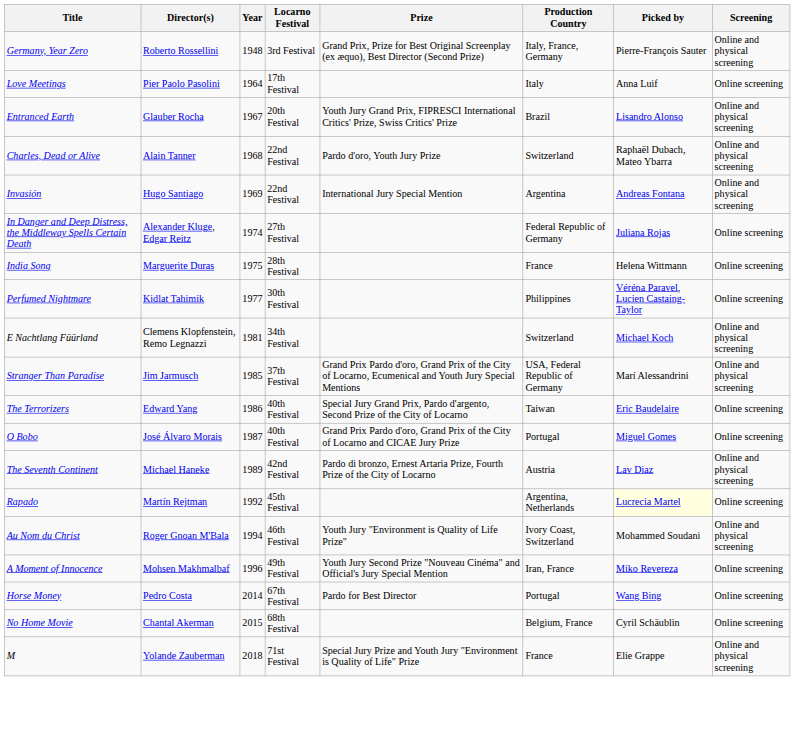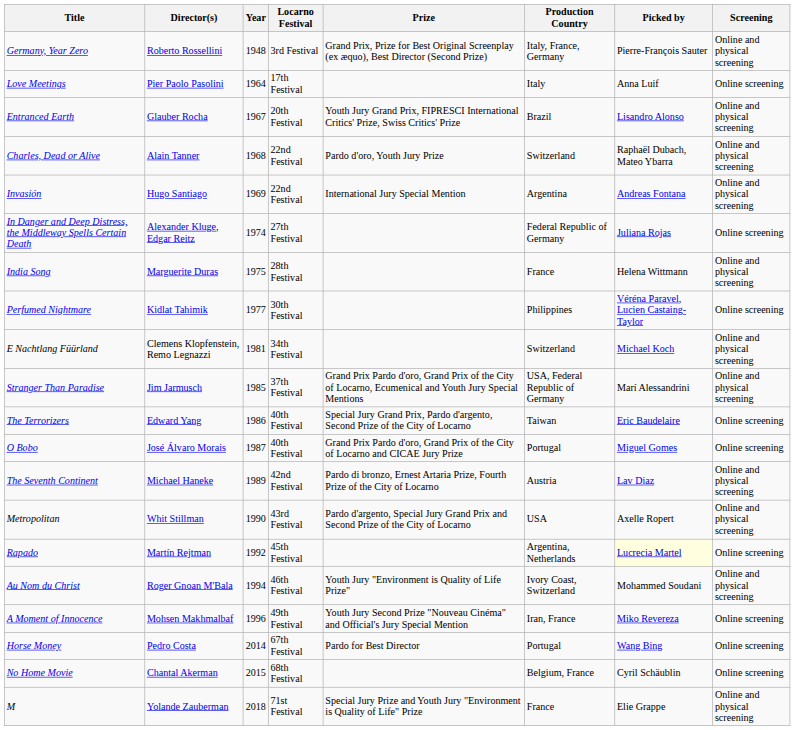 <table class="wikitable sortable">
 <tr>
 <th>Title</th>
 <th>Director(s)</th>
 <th>Year</th>
 <th>Locarno Festival</th>
 <th>Prize</th>
 <th>Production Country</th>
 <th>Picked by</th>
 <th>Screening</th>
 </tr>
 <tr>
 <td><em><a href='#'>Germany, Year Zero</a></em></td>
 <td><a href='#'>Roberto Rossellini</a></td>
 <td>1948</td>
 <td>3rd Festival</td>
 <td>Grand Prix, Prize for Best Original Screenplay (ex æquo), Best Director (Second Prize)</td>
 <td>Italy, France, Germany</td>
 <td>Pierre-François Sauter</td>
 <td>Online and physical screening</td>
 </tr>
 <tr>
 <td><em><a href='#'>Love Meetings</a></em></td>
 <td><a href='#'>Pier Paolo Pasolini</a></td>
 <td>1964</td>
 <td>17th Festival</td>
 <td></td>
 <td>Italy</td>
 <td>Anna Luif</td>
 <td>Online screening</td>
 </tr>
 <tr>
 <td><em><a href='#'>Entranced Earth</a></em></td>
 <td><a href='#'>Glauber Rocha</a></td>
 <td>1967</td>
 <td>20th Festival</td>
 <td>Youth Jury Grand Prix, FIPRESCI International Critics' Prize, Swiss Critics' Prize</td>
 <td>Brazil</td>
 <td><a href='#'>Lisandro Alonso</a></td>
 <td>Online and physical screening</td>
 </tr>
 <tr>
 <td><em><a href='#'>Charles, Dead or Alive</a></em></td>
 <td><a href='#'>Alain Tanner</a></td>
 <td>1968</td>
 <td>22nd Festival</td>
 <td>Pardo d'oro, Youth Jury Prize</td>
 <td>Switzerland</td>
 <td>Raphaël Dubach, Mateo Ybarra</td>
 <td>Online and physical screening</td>
 </tr>
 <tr>
 <td><em><a href='#'>Invasión</a></em></td>
 <td><a href='#'>Hugo Santiago</a></td>
 <td>1969</td>
 <td>22nd Festival</td>
 <td>International Jury Special Mention</td>
 <td>Argentina</td>
 <td><a href='#'>Andreas Fontana</a></td>
 <td>Online and physical screening</td>
 </tr>
 <tr>
 <td><em><a href='#'>In Danger and Deep Distress, the Middleway Spells Certain Death</a></em></td>
 <td><a href='#'>Alexander Kluge</a>, <a href='#'>Edgar Reitz</a></td>
 <td>1974</td>
 <td>27th Festival</td>
 <td></td>
 <td>Federal Republic of Germany</td>
 <td><a href='#'>Juliana Rojas</a></td>
 <td>Online screening</td>
 </tr>
 <tr>
 <td><em><a href='#'>India Song</a></em></td>
 <td><a href='#'>Marguerite Duras</a></td>
 <td>1975</td>
 <td>28th Festival</td>
 <td></td>
 <td>France</td>
 <td>Helena Wittmann</td>
-<td>Online screening</td>
+<td>Online and physical screening</td>
 </tr>
 <tr>
 <td><em><a href='#'>Perfumed Nightmare</a></em></td>
 <td><a href='#'>Kidlat Tahimik</a></td>
 <td>1977</td>
 <td>30th Festival</td>
 <td></td>
 <td>Philippines</td>
 <td><a href='#'>Véréna Paravel</a>, <a href='#'>Lucien Castaing-Taylor</a></td>
 <td>Online screening</td>
 </tr>
 <tr>
 <td><em>E Nachtlang Füürland</em></td>
 <td>Clemens Klopfenstein, Remo Legnazzi</td>
 <td>1981</td>
 <td>34th Festival</td>
 <td></td>
 <td>Switzerland</td>
 <td><a href='#'>Michael Koch</a></td>
 <td>Online and physical screening</td>
 </tr>
 <tr>
 <td><em><a href='#'>Stranger Than Paradise</a></em></td>
 <td><a href='#'>Jim Jarmusch</a></td>
 <td>1985</td>
 <td>37th Festival</td>
 <td>Grand Prix Pardo d'oro, Grand Prix of the City of Locarno, Ecumenical and Youth Jury Special Mentions</td>
 <td>USA, Federal Republic of Germany</td>
 <td>Marí Alessandrini</td>
 <td>Online and physical screening</td>
 </tr>
 <tr>
 <td><em><a href='#'>The Terrorizers</a></em></td>
 <td><a href='#'>Edward Yang</a></td>
 <td>1986</td>
 <td>40th Festival</td>
 <td>Special Jury Grand Prix, Pardo d'argento, Second Prize of the City of Locarno</td>
 <td>Taiwan</td>
 <td><a href='#'>Eric Baudelaire</a></td>
 <td>Online screening</td>
 </tr>
 <tr>
 <td><em><a href='#'>O Bobo</a></em></td>
 <td><a href='#'>José Álvaro Morais</a></td>
 <td>1987</td>
 <td>40th Festival</td>
 <td>Grand Prix Pardo d'oro, Grand Prix of the City of Locarno and CICAE Jury Prize</td>
 <td>Portugal</td>
 <td><a href='#'>Miguel Gomes</a></td>
 <td>Online screening</td>
 </tr>
 <tr>
 <td><em><a href='#'>The Seventh Continent</a></em></td>
 <td><a href='#'>Michael Haneke</a></td>
 <td>1989</td>
 <td>42nd Festival</td>
 <td>Pardo di bronzo, Ernest Artaria Prize, Fourth Prize of the City of Locarno</td>
 <td>Austria</td>
 <td><a href='#'>Lav Diaz</a></td>
+<td>Online and physical screening</td>
+</tr>
+<tr>
+<td><em>Metropolitan</em></td>
+<td><a href='#'>Whit Stillman</a></td>
+<td>1990</td>
+<td>43rd Festival</td>
+<td>Pardo d'argento, Special Jury Grand Prix and Second Prize of the City of Locarno</td>
+<td>USA</td>
+<td>Axelle Ropert</td>
 <td>Online and physical screening</td>
 </tr>
 <tr>
 <td><em><a href='#'>Rapado</a></em></td>
 <td><a href='#'>Martín Rejtman</a></td>
 <td>1992</td>
 <td>45th Festival</td>
 <td></td>
 <td>Argentina, Netherlands</td>
 <td style="background: lightyellow;"><a href='#'>Lucrecia Martel</a></td>
 <td>Online screening</td>
 </tr>
 <tr>
 <td><em><a href='#'>Au Nom du Christ</a></em></td>
 <td><a href='#'>Roger Gnoan M'Bala</a></td>
 <td>1994</td>
 <td>46th Festival</td>
 <td>Youth Jury "Environment is Quality of Life Prize"</td>
 <td>Ivory Coast, Switzerland</td>
 <td>Mohammed Soudani</td>
 <td>Online and physical screening</td>
 </tr>
 <tr>
 <td><em><a href='#'>A Moment of Innocence</a></em></td>
 <td><a href='#'>Mohsen Makhmalbaf</a></td>
 <td>1996</td>
 <td>49th Festival</td>
 <td>Youth Jury Second Prize "Nouveau Cinéma" and Official's Jury Special Mention</td>
 <td>Iran, France</td>
 <td><a href='#'>Miko Revereza</a></td>
 <td>Online screening</td>
 </tr>
 <tr>
 <td><em><a href='#'>Horse Money</a></em></td>
 <td><a href='#'>Pedro Costa</a></td>
 <td>2014</td>
 <td>67th Festival</td>
 <td>Pardo for Best Director</td>
 <td>Portugal</td>
 <td><a href='#'>Wang Bing</a></td>
 <td>Online screening</td>
 </tr>
 <tr>
 <td><em><a href='#'>No Home Movie</a></em></td>
 <td><a href='#'>Chantal Akerman</a></td>
 <td>2015</td>
 <td>68th Festival</td>
 <td></td>
 <td>Belgium, France</td>
 <td>Cyril Schäublin</td>
 <td>Online screening</td>
 </tr>
 <tr>
 <td><em>M</em></td>
 <td><a href='#'>Yolande Zauberman</a></td>
 <td>2018</td>
 <td>71st Festival</td>
 <td>Special Jury Prize and Youth Jury "Environment is Quality of Life" Prize</td>
 <td>France</td>
 <td>Elie Grappe</td>
 <td>Online and physical screening</td>
 </tr>
 </table>
